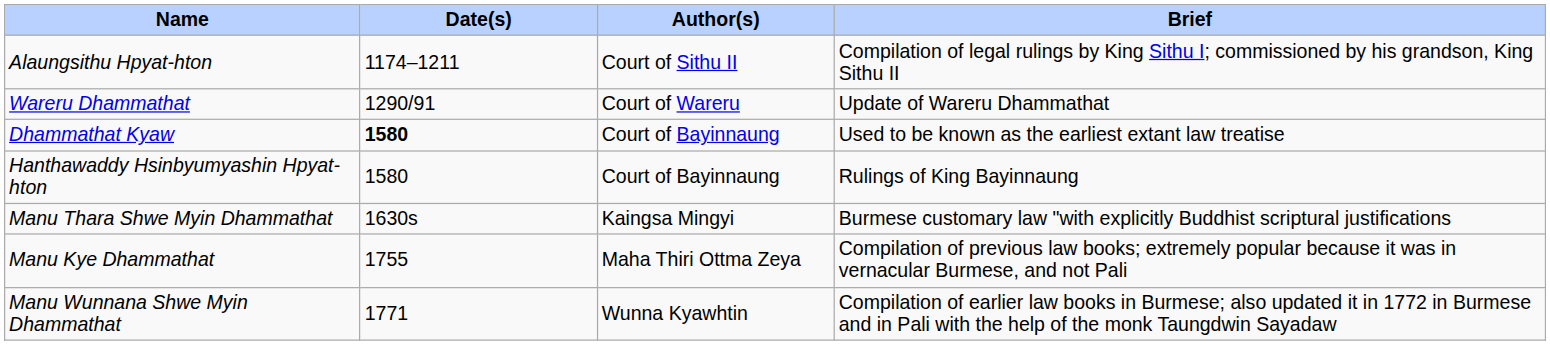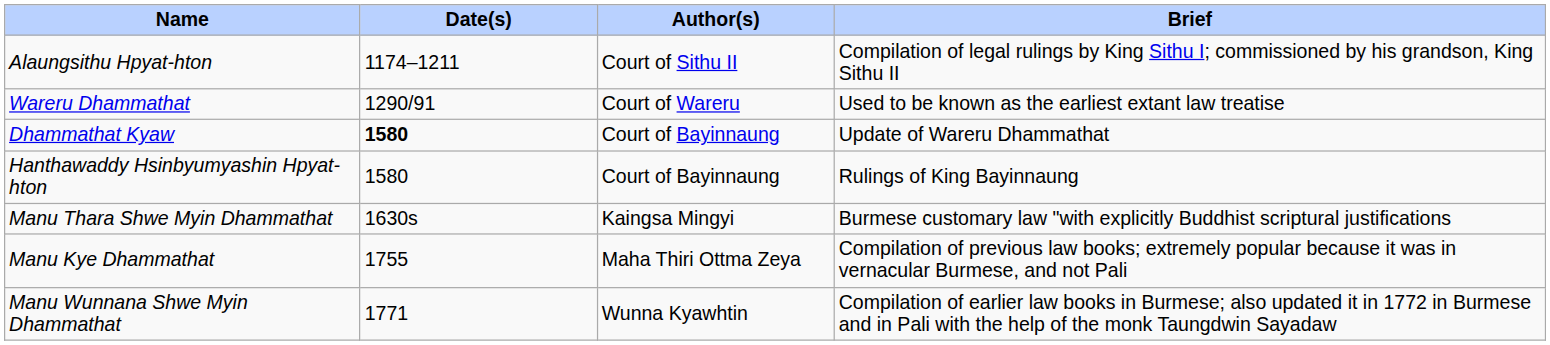 <table width=100% class="wikitable sortable" border="1">
 <tr>
 <th style="background-color:#B9D1FF" width=15%>Name</th>
 <th style="background-color:#B9D1FF" width=10%>Date(s)</th>
 <th style="background-color:#B9D1FF" width=10%>Author(s)</th>
 <th style="background-color:#B9D1FF" width=30%>Brief</th>
 </tr>
 <tr>
 <td><em>Alaungsithu Hpyat-hton</em></td>
 <td> 1174–1211</td>
 <td>Court of <a href='#'>Sithu II</a></td>
 <td>Compilation of legal rulings by King <a href='#'>Sithu I</a>; commissioned by his grandson, King Sithu II</td>
 </tr>
 <tr>
 <td><em><a href='#'>Wareru Dhammathat</a></em></td>
 <td> 1290/91</td>
 <td>Court of <a href='#'>Wareru</a></td>
-<td>Update of Wareru Dhammathat</td>
+<td>Used to be known as the earliest extant law treatise</td>
 </tr>
 <tr>
 <td><em><a href='#'>Dhammathat Kyaw</a></em></td>
 <td><strong>1580</strong></td>
 <td>Court of <a href='#'>Bayinnaung</a></td>
-<td>Used to be known as the earliest extant law treatise</td>
+<td>Update of Wareru Dhammathat</td>
 </tr>
 <tr>
 <td><em>Hanthawaddy Hsinbyumyashin Hpyat-hton</em></td>
 <td>1580</td>
 <td>Court of Bayinnaung</td>
 <td>Rulings of King Bayinnaung</td>
 </tr>
 <tr>
 <td><em>Manu Thara Shwe Myin Dhammathat</em></td>
 <td>1630s</td>
 <td>Kaingsa Mingyi</td>
 <td>Burmese customary law "with explicitly Buddhist scriptural justifications</td>
 </tr>
 <tr>
 <td><em>Manu Kye Dhammathat</em></td>
 <td>1755</td>
 <td>Maha Thiri Ottma Zeya</td>
 <td>Compilation of previous law books; extremely popular because it was in vernacular Burmese, and not Pali</td>
 </tr>
 <tr>
 <td><em>Manu Wunnana Shwe Myin Dhammathat</em></td>
 <td>1771</td>
 <td>Wunna Kyawhtin</td>
 <td>Compilation of earlier law books in Burmese; also updated it in 1772 in Burmese and in Pali with the help of the monk Taungdwin Sayadaw</td>
 </tr>
 </table>
